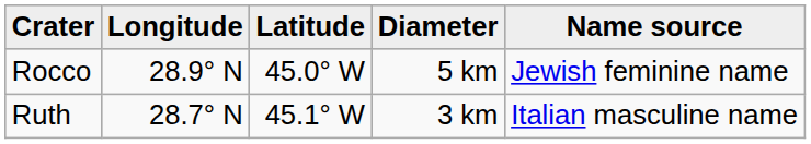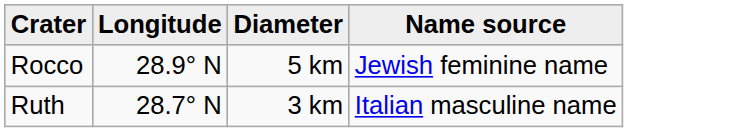 <table class="wikitable">
 <tr>
 <th style="background:#eeeeee;">Crater</th>
 <th style="background:#eeeeee;">Longitude</th>
-<th style="background:#eeeeee;">Latitude</th>
 <th style="background:#eeeeee;">Diameter</th>
 <th style="background:#eeeeee;">Name source</th>
 </tr>
 <tr>
 <td>Rocco</td>
 <td align="right">28.9° N</td>
-<td align="right">45.0° W</td>
 <td align="right">5 km</td>
 <td><a href='#'>Jewish</a> feminine name</td>
 </tr>
 <tr>
 <td>Ruth</td>
 <td align="right">28.7° N</td>
-<td align="right">45.1° W</td>
 <td align="right">3 km</td>
 <td><a href='#'>Italian</a> masculine name</td>
 </tr>
 </table>
